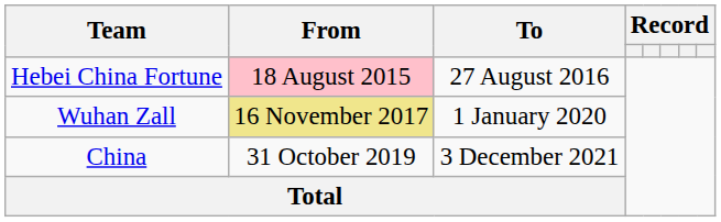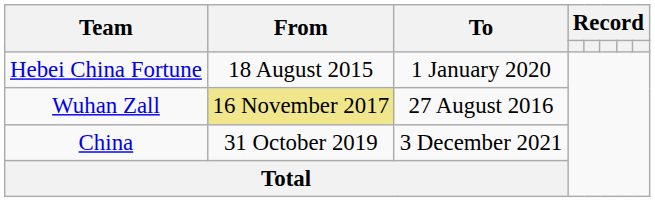 <table class="wikitable" style="text-align: center">
 <tr>
 <th rowspan="2">Team</th>
 <th rowspan="2">From</th>
 <th rowspan="2">To</th>
 <th colspan="5">Record</th>
 </tr>
 <tr>
 <th></th>
 <th></th>
 <th></th>
 <th></th>
 <th></th>
 </tr>
 <tr>
 <td><a href='#'>Hebei China Fortune</a></td>
-<td style="background: pink;">18 August 2015</td>
-<td>27 August 2016<br></td>
+<td>18 August 2015</td>
+<td>1 January 2020<br></td>
 </tr>
 <tr>
 <td><a href='#'>Wuhan Zall</a></td>
 <td style="background: khaki;">16 November 2017</td>
-<td>1 January 2020<br></td>
+<td>27 August 2016<br></td>
 </tr>
 <tr>
 <td><a href='#'>China</a></td>
 <td>31 October 2019</td>
 <td>3 December 2021<br></td>
 </tr>
 <tr>
 <th colspan="3">Total<br></th>
 </tr>
 </table>
